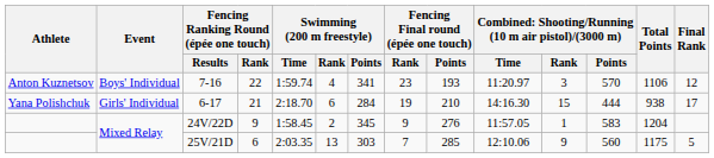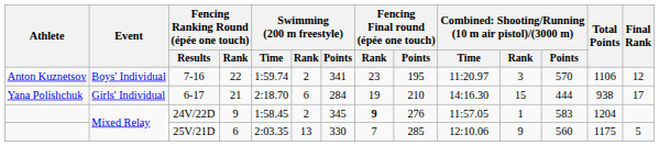 <table class="wikitable" style="font-size:90%;">
 <tr>
 <th rowspan=2>Athlete</th>
 <th rowspan=2>Event</th>
 <th colspan=2>Fencing<br>Ranking Round<br><span>(épée one touch)</span></th>
 <th colspan=3>Swimming<br><span>(200 m freestyle)</span></th>
 <th colspan=2>Fencing<br>Final round<br><span>(épée one touch)</span></th>
 <th colspan=3>Combined: Shooting/Running<br><span>(10 m air pistol)/(3000 m)</span></th>
 <th rowspan=2>Total<br>Points</th>
 <th rowspan=2>Final<br>Rank</th>
 </tr>
 <tr style="font-size:95%">
 <th>Results</th>
 <th>Rank</th>
 <th>Time</th>
 <th>Rank</th>
 <th>Points</th>
 <th>Rank</th>
 <th>Points</th>
 <th>Time</th>
 <th>Rank</th>
 <th>Points</th>
 </tr>
 <tr align=center>
 <td align=left><a href='#'>Anton Kuznetsov</a></td>
 <td align=left><a href='#'>Boys' Individual</a></td>
 <td>7-16</td>
 <td>22</td>
 <td>1:59.74</td>
-<td>4</td>
+<td>2</td>
 <td>341</td>
 <td>23</td>
-<td>193</td>
+<td>195</td>
 <td>11:20.97</td>
 <td>3</td>
 <td>570</td>
 <td>1106</td>
 <td>12</td>
 </tr>
 <tr align=center>
 <td align=left><a href='#'>Yana Polishchuk</a></td>
 <td align=left><a href='#'>Girls' Individual</a></td>
 <td>6-17</td>
 <td>21</td>
 <td>2:18.70</td>
 <td>6</td>
 <td>284</td>
 <td>19</td>
 <td>210</td>
 <td>14:16.30</td>
 <td>15</td>
 <td>444</td>
 <td>938</td>
 <td>17</td>
 </tr>
 <tr align=center>
 <td align=left><strong></strong><br></td>
 <td align=left rowspan="2"><a href='#'>Mixed Relay</a></td>
 <td>24V/22D</td>
 <td>9</td>
 <td>1:58.45</td>
 <td>2</td>
 <td>345</td>
-<td>9</td>
+<td><strong>9</strong></td>
 <td>276</td>
 <td>11:57.05</td>
 <td>1</td>
 <td>583</td>
 <td>1204</td>
 <td></td>
 </tr>
 <tr align=center>
 <td align=left><br></td>
 <td>25V/21D</td>
 <td>6</td>
 <td>2:03.35</td>
 <td>13</td>
-<td>303</td>
+<td>330</td>
 <td>7</td>
 <td>285</td>
 <td>12:10.06</td>
 <td>9</td>
 <td>560</td>
 <td>1175</td>
 <td>5</td>
 </tr>
 </table>
